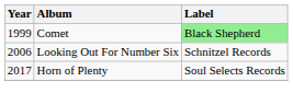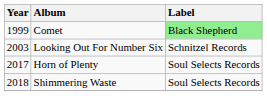 <table class="wikitable">
 <tr>
 <th style="text-align:left;">Year</th>
 <th style="text-align:left;">Album</th>
 <th style="text-align:left;">Label</th>
 </tr>
 <tr>
 <td>1999</td>
 <td>Comet</td>
 <td style="background: lightgreen;">Black Shepherd</td>
 </tr>
 <tr>
-<td>2006</td>
+<td>2003</td>
 <td>Looking Out For Number Six</td>
 <td>Schnitzel Records</td>
 </tr>
 <tr>
 <td>2017</td>
 <td>Horn of Plenty</td>
 <td>Soul Selects Records</td>
 </tr>
 <tr>
+<td>2018</td>
+<td>Shimmering Waste</td>
+<td>Soul Selects Records</td>
+</tr>
+<tr>
 </tr>
 </table>
